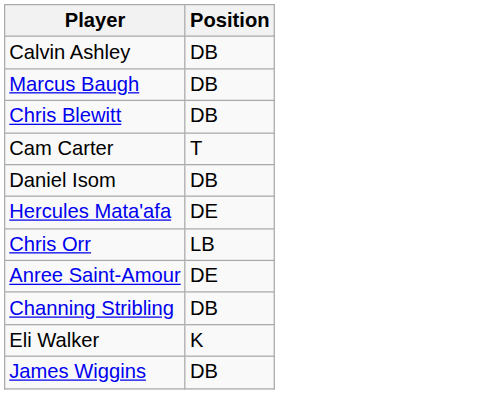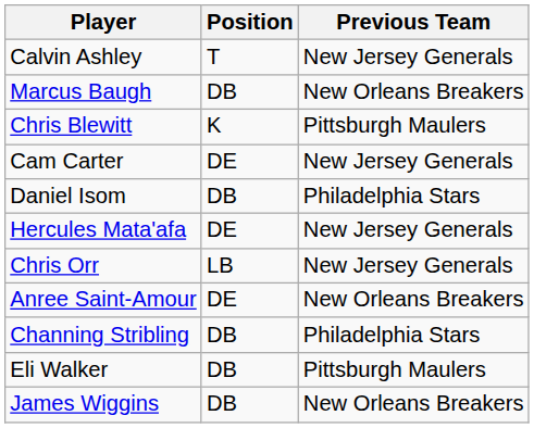 <table class="wikitable">
 <tr>
 <th>Player</th>
 <th>Position</th>
+<th>Previous Team</th>
 </tr>
 <tr>
 <td>Calvin Ashley</td>
-<td>DB</td>
+<td>T</td>
+<td>New Jersey Generals</td>
 </tr>
 <tr>
 <td><a href='#'>Marcus Baugh</a></td>
 <td>DB</td>
+<td>New Orleans Breakers</td>
 </tr>
 <tr>
 <td><a href='#'>Chris Blewitt</a></td>
-<td>DB</td>
+<td>K</td>
+<td>Pittsburgh Maulers</td>
 </tr>
 <tr>
 <td>Cam Carter</td>
-<td>T</td>
+<td>DE</td>
+<td>New Jersey Generals</td>
 </tr>
 <tr>
 <td>Daniel Isom</td>
 <td>DB</td>
+<td>Philadelphia Stars</td>
 </tr>
 <tr>
 <td><a href='#'>Hercules Mata'afa</a></td>
 <td>DE</td>
+<td>New Jersey Generals</td>
 </tr>
 <tr>
 <td><a href='#'>Chris Orr</a></td>
 <td>LB</td>
+<td>New Jersey Generals</td>
 </tr>
 <tr>
 <td><a href='#'>Anree Saint-Amour</a></td>
 <td>DE</td>
+<td>New Orleans Breakers</td>
 </tr>
 <tr>
 <td><a href='#'>Channing Stribling</a></td>
 <td>DB</td>
+<td>Philadelphia Stars</td>
 </tr>
 <tr>
 <td>Eli Walker</td>
-<td>K</td>
+<td>DB</td>
+<td>Pittsburgh Maulers</td>
 </tr>
 <tr>
 <td><a href='#'>James Wiggins</a></td>
 <td>DB</td>
+<td>New Orleans Breakers</td>
 </tr>
 </table>
